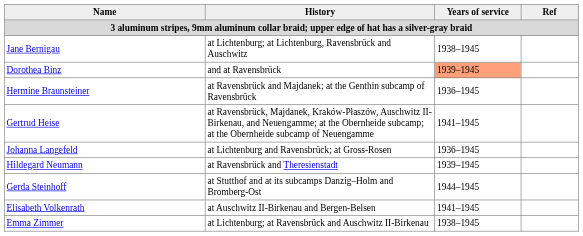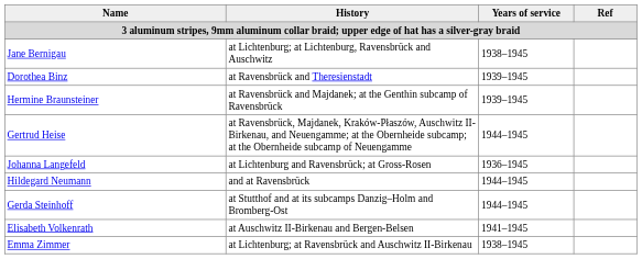 <table align="center" border="1" cellpadding="3" cellspacing="0" style="font-size: 90%; border: gray solid 1px; border-collapse: collapse; text-align: middle;">
 <tr>
 <th bgcolor="#efefef" style="width: 35%">Name</th>
 <th bgcolor="#efefef" style="width: 40%">History</th>
 <th bgcolor="#efefef" style="width: 15%">Years of service</th>
 <th bgcolor="#efefef" style="width: 10%">Ref</th>
 </tr>
 <tr style="background-color:#D9D9D9; width: 100%">
 <th colspan="4">3 aluminum stripes, 9mm aluminum collar braid; upper edge of hat has a silver-gray braid</th>
 </tr>
 <tr>
 <td><a href='#'>Jane Bernigau</a></td>
 <td> at Lichtenburg;  at Lichtenburg, Ravensbrück and Auschwitz</td>
 <td>1938–1945</td>
 <td></td>
 </tr>
 <tr>
 <td><a href='#'>Dorothea Binz</a></td>
-<td> and  at Ravensbrück</td>
-<td style="background: lightsalmon;">1939–1945</td>
+<td> at Ravensbrück and <a href='#'>Theresienstadt</a></td>
+<td>1939–1945</td>
 <td></td>
 </tr>
 <tr>
 <td><a href='#'>Hermine Braunsteiner</a></td>
 <td> at Ravensbrück and Majdanek;  at the Genthin subcamp of Ravensbrück</td>
-<td>1936–1945</td>
+<td>1939–1945</td>
 <td></td>
 </tr>
 <tr>
 <td><a href='#'>Gertrud Heise</a></td>
 <td> at Ravensbrück, Majdanek, Kraków-Płaszów, Auschwitz II-Birkenau, and Neuengamme;  at the Obernheide subcamp;  at the Obernheide subcamp of Neuengamme</td>
-<td>1941–1945</td>
+<td>1944–1945</td>
 <td></td>
 </tr>
 <tr>
 <td><a href='#'>Johanna Langefeld</a></td>
 <td> at Lichtenburg and Ravensbrück;  at Gross-Rosen</td>
 <td>1936–1945</td>
 <td></td>
 </tr>
 <tr>
 <td><a href='#'>Hildegard Neumann</a></td>
-<td> at Ravensbrück and <a href='#'>Theresienstadt</a></td>
-<td>1939–1945</td>
+<td> and  at Ravensbrück</td>
+<td>1944–1945</td>
 <td></td>
 </tr>
 <tr>
 <td><a href='#'>Gerda Steinhoff</a></td>
 <td> at Stutthof and at its subcamps Danzig–Holm and Bromberg-Ost</td>
 <td>1944–1945</td>
 <td></td>
 </tr>
 <tr>
 <td><a href='#'>Elisabeth Volkenrath</a></td>
 <td> at Auschwitz II-Birkenau and Bergen-Belsen</td>
 <td>1941–1945</td>
 <td></td>
 </tr>
 <tr>
 <td><a href='#'>Emma Zimmer</a></td>
 <td> at Lichtenburg;  at Ravensbrück and Auschwitz II-Birkenau</td>
 <td>1938–1945</td>
 <td></td>
 </tr>
 </table>
